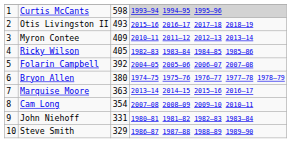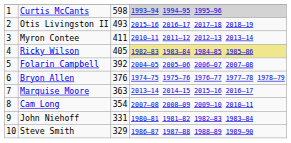 <table class="wikitable">
 <tr>
 </tr>
 <tr>
 <td>1</td>
 <td><a href='#'>Curtis McCants</a></td>
 <td>598</td>
 <td style="background: lightgrey; font-size:80%;"><a href='#'>1993–94</a> <a href='#'>1994–95</a> <a href='#'>1995–96</a></td>
 </tr>
 <tr>
 <td>2</td>
 <td>Otis Livingston II</td>
 <td>493</td>
 <td style="font-size:80%;"><a href='#'>2015–16</a> <a href='#'>2016–17</a> <a href='#'>2017–18</a> <a href='#'>2018–19</a></td>
 </tr>
 <tr>
 <td>3</td>
 <td>Myron Contee</td>
-<td>409</td>
+<td>411</td>
 <td style="font-size:80%;"><a href='#'>2010–11</a> <a href='#'>2011–12</a> <a href='#'>2012–13</a> <a href='#'>2013–14</a></td>
 </tr>
 <tr>
 <td>4</td>
 <td><a href='#'>Ricky Wilson</a></td>
 <td>405</td>
-<td style="font-size:80%;"><a href='#'>1982–83</a> <a href='#'>1983–84</a> <a href='#'>1984–85</a> <a href='#'>1985–86</a></td>
+<td style="background: khaki; font-size:80%;"><a href='#'>1982–83</a> <a href='#'>1983–84</a> <a href='#'>1984–85</a> <a href='#'>1985–86</a></td>
 </tr>
 <tr>
 <td>5</td>
 <td><a href='#'>Folarin Campbell</a></td>
 <td>392</td>
 <td style="font-size:80%;"><a href='#'>2004–05</a> <a href='#'>2005–06</a> <a href='#'>2006–07</a> <a href='#'>2007–08</a></td>
 </tr>
 <tr>
 <td>6</td>
 <td><a href='#'>Bryon Allen</a></td>
-<td>380</td>
+<td>376</td>
 <td style="font-size:80%;"><a href='#'>1974–75</a> <a href='#'>1975–76</a> <a href='#'>1976–77</a> <a href='#'>1977–78</a> <a href='#'>1978–79</a></td>
 </tr>
 <tr>
 <td>7</td>
 <td><a href='#'>Marquise Moore</a></td>
 <td>363</td>
 <td style="font-size:80%;"><a href='#'>2013–14</a> <a href='#'>2014–15</a> <a href='#'>2015–16</a> <a href='#'>2016–17</a></td>
 </tr>
 <tr>
 <td>8</td>
 <td><a href='#'>Cam Long</a></td>
 <td>354</td>
 <td style="font-size:80%;"><a href='#'>2007–08</a> <a href='#'>2008–09</a> <a href='#'>2009–10</a> <a href='#'>2010–11</a></td>
 </tr>
 <tr>
 <td>9</td>
 <td>John Niehoff</td>
 <td>331</td>
 <td style="font-size:80%;"><a href='#'>1980–81</a> <a href='#'>1981–82</a> <a href='#'>1982–83</a> <a href='#'>1983–84</a></td>
 </tr>
 <tr>
 <td>10</td>
 <td>Steve Smith</td>
 <td>329</td>
 <td style="font-size:80%;"><a href='#'>1986–87</a> <a href='#'>1987–88</a> <a href='#'>1988–89</a> <a href='#'>1989–90</a></td>
 </tr>
 </table>
